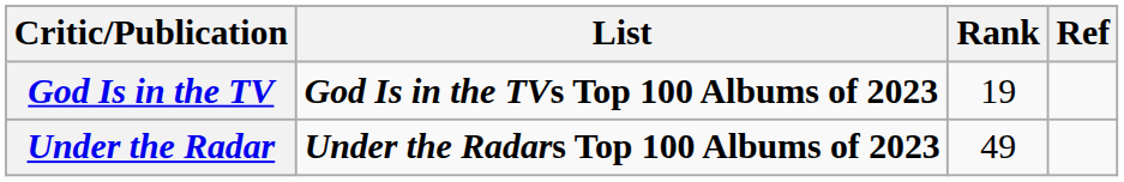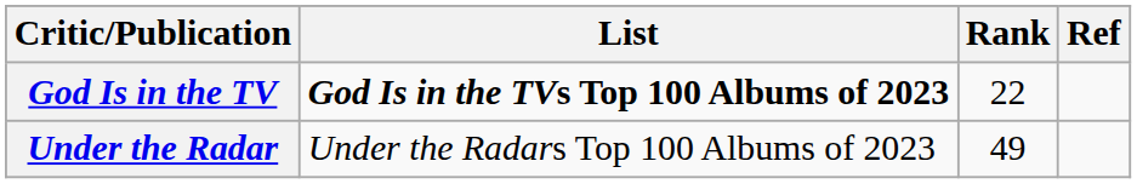 <table class="wikitable plainrowheaders">
 <tr>
 <th scope="col">Critic/Publication</th>
 <th scope="col">List</th>
 <th scope="col">Rank</th>
 <th scope="col">Ref</th>
 </tr>
 <tr>
 <th scope="row"><em><a href='#'>God Is in the TV</a></em></th>
 <td><strong><em>God Is in the TV</em>s Top 100 Albums of 2023</strong></td>
-<td style="text-align:center;">19</td>
+<td style="text-align:center;">22</td>
 <td style="text-align:center;"></td>
 </tr>
 <tr>
 <th scope="row"><em><a href='#'>Under the Radar</a></em></th>
-<td><strong><em>Under the Radar</em>s Top 100 Albums of 2023</strong></td>
+<td><em>Under the Radar</em>s Top 100 Albums of 2023</td>
 <td style="text-align:center;">49</td>
 <td style="text-align:center;"></td>
 </tr>
 </table>
